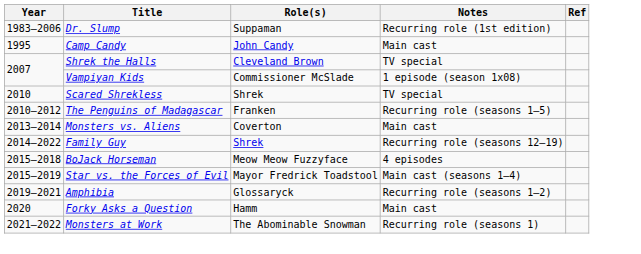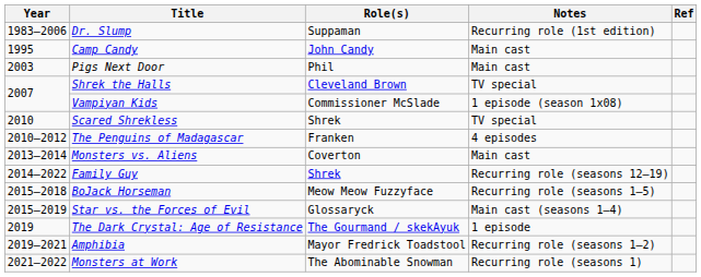 <table class="wikitable plainrowheaders sortable">
 <tr>
 <th scope="col">Year</th>
 <th scope="col">Title</th>
 <th scope="col">Role(s)</th>
 <th scope="col">Notes</th>
 <th scope="col" class="unsortable">Ref</th>
 </tr>
 <tr>
 <td>1983–2006</td>
 <td><em><a href='#'>Dr. Slump</a></em></td>
 <td>Suppaman</td>
 <td>Recurring role (1st edition)</td>
 <td></td>
 </tr>
 <tr>
 <td>1995</td>
 <td><em><a href='#'>Camp Candy</a></em></td>
 <td><a href='#'>John Candy</a></td>
+<td>Main cast</td>
+<td></td>
+</tr>
+<tr>
+<td>2003</td>
+<td><em>Pigs Next Door</em></td>
+<td>Phil</td>
 <td>Main cast</td>
 <td></td>
 </tr>
 <tr>
 <td rowspan=2>2007</td>
 <td><em><a href='#'>Shrek the Halls</a></em></td>
 <td><a href='#'>Cleveland Brown</a></td>
 <td>TV special</td>
 <td></td>
 </tr>
 <tr>
 <td><em><a href='#'>Vampiyan Kids</a></em></td>
 <td>Commissioner McSlade</td>
 <td>1 episode (season 1x08)</td>
 <td></td>
 </tr>
 <tr>
 <td>2010</td>
 <td><em><a href='#'>Scared Shrekless</a></em></td>
 <td>Shrek</td>
 <td>TV special</td>
 <td></td>
 </tr>
 <tr>
 <td>2010–2012</td>
 <td><em><a href='#'>The Penguins of Madagascar</a></em></td>
 <td>Franken</td>
-<td>Recurring role (seasons 1–5)</td>
+<td>4 episodes</td>
 <td></td>
 </tr>
 <tr>
 <td>2013–2014</td>
 <td><em><a href='#'>Monsters vs. Aliens</a></em></td>
 <td>Coverton</td>
 <td>Main cast</td>
 <td></td>
 </tr>
 <tr>
 <td>2014–2022</td>
 <td><em><a href='#'>Family Guy</a></em></td>
 <td><a href='#'>Shrek</a></td>
 <td>Recurring role (seasons 12–19)</td>
 <td></td>
 </tr>
 <tr>
 <td>2015–2018</td>
 <td><em><a href='#'>BoJack Horseman</a></em></td>
 <td>Meow Meow Fuzzyface</td>
-<td>4 episodes</td>
+<td>Recurring role (seasons 1–5)</td>
 <td></td>
 </tr>
 <tr>
 <td>2015–2019</td>
 <td><em><a href='#'>Star vs. the Forces of Evil</a></em></td>
-<td>Mayor Fredrick Toadstool</td>
+<td>Glossaryck</td>
 <td>Main cast (seasons 1–4)</td>
+<td></td>
+</tr>
+<tr>
+<td>2019</td>
+<td><em><a href='#'>The Dark Crystal: Age of Resistance</a></em></td>
+<td><a href='#'>The Gourmand / skekAyuk</a></td>
+<td>1 episode</td>
 <td></td>
 </tr>
 <tr>
 <td>2019–2021</td>
 <td><em><a href='#'>Amphibia</a></em></td>
-<td>Glossaryck</td>
+<td>Mayor Fredrick Toadstool</td>
 <td>Recurring role (seasons 1–2)</td>
-<td></td>
-</tr>
-<tr>
-<td>2020</td>
-<td><em><a href='#'>Forky Asks a Question</a></em></td>
-<td>Hamm</td>
-<td>Main cast</td>
 <td></td>
 </tr>
 <tr>
 <td>2021–2022</td>
 <td><em><a href='#'>Monsters at Work</a></em></td>
 <td>The Abominable Snowman</td>
 <td>Recurring role (seasons 1)</td>
 <td></td>
 </tr>
 </table>
